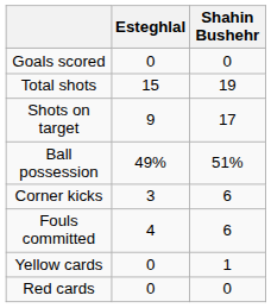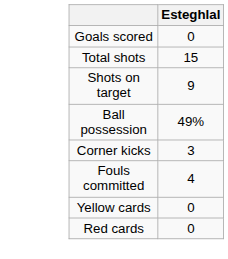 <table class="wikitable" style="text-align: center;float:right;margin-left:1em;">
 <tr>
 <th width=100></th>
 <th width=70>Esteghlal</th>
-<th width=70>Shahin Bushehr</th>
 </tr>
 <tr>
 <td>Goals scored</td>
-<td>0</td>
 <td>0</td>
 </tr>
 <tr>
 <td>Total shots</td>
 <td>15</td>
-<td>19</td>
 </tr>
 <tr>
 <td>Shots on target</td>
 <td>9</td>
-<td>17</td>
 </tr>
 <tr>
 <td>Ball possession</td>
 <td>49%</td>
-<td>51%</td>
 </tr>
 <tr>
 <td>Corner kicks</td>
 <td>3</td>
-<td>6</td>
 </tr>
 <tr>
 <td>Fouls committed</td>
 <td>4</td>
-<td>6</td>
 </tr>
 <tr>
 <td>Yellow cards</td>
 <td>0</td>
-<td>1</td>
 </tr>
 <tr>
 <td>Red cards</td>
 <td>0</td>
-<td>0</td>
 </tr>
 </table>
